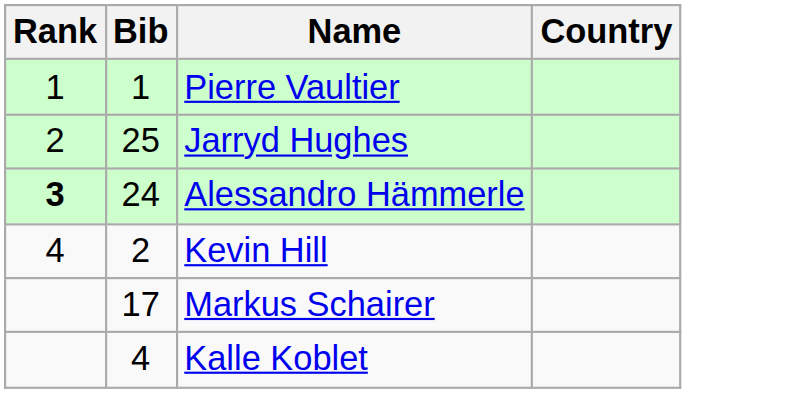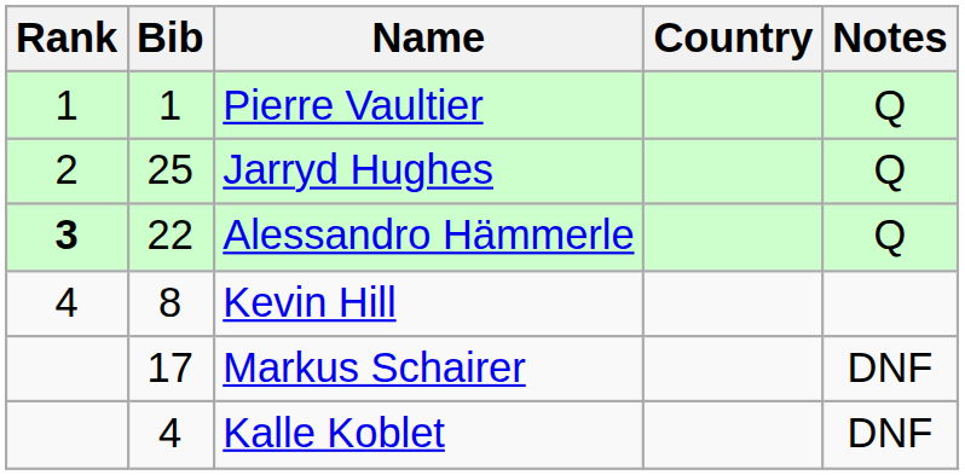 <table class="wikitable" style="text-align:center;">
 <tr>
 <th>Rank</th>
 <th>Bib</th>
 <th>Name</th>
 <th>Country</th>
+<th>Notes</th>
 </tr>
 <tr bgcolor=ccffcc>
 <td>1</td>
 <td>1</td>
 <td align="left"><a href='#'>Pierre Vaultier</a></td>
 <td align="left"></td>
+<td>Q</td>
 </tr>
 <tr bgcolor=ccffcc>
 <td>2</td>
 <td>25</td>
 <td align="left"><a href='#'>Jarryd Hughes</a></td>
 <td align="left"></td>
+<td>Q</td>
 </tr>
 <tr bgcolor=ccffcc>
 <td><strong>3</strong></td>
-<td>24</td>
+<td>22</td>
 <td align="left"><a href='#'>Alessandro Hämmerle</a></td>
 <td align="left"></td>
+<td>Q</td>
 </tr>
 <tr>
 <td>4</td>
-<td>2</td>
+<td>8</td>
 <td align="left"><a href='#'>Kevin Hill</a></td>
 <td align="left"></td>
+<td></td>
 </tr>
 <tr>
 <td></td>
 <td>17</td>
 <td align="left"><a href='#'>Markus Schairer</a></td>
 <td align="left"></td>
+<td>DNF</td>
 </tr>
 <tr>
 <td></td>
 <td>4</td>
 <td align="left"><a href='#'>Kalle Koblet</a></td>
 <td align="left"></td>
+<td>DNF</td>
 </tr>
 </table>
